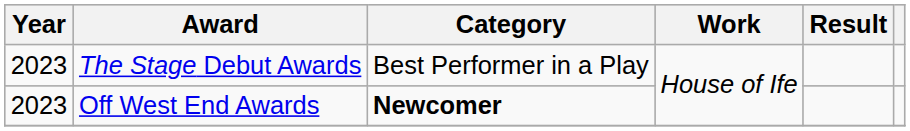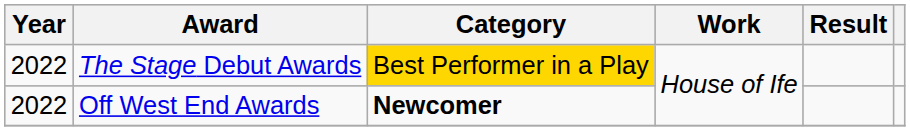 <table class="wikitable plainrowheaders">
 <tr>
 <th>Year</th>
 <th>Award</th>
 <th>Category</th>
 <th>Work</th>
 <th>Result</th>
 <th></th>
 </tr>
 <tr>
-<td>2023</td>
+<td>2022</td>
 <td><a href='#'><em>The Stage</em> Debut Awards</a></td>
-<td>Best Performer in a Play</td>
+<td style="background: gold;">Best Performer in a Play</td>
 <td rowspan="2"><em>House of Ife</em></td>
 <td></td>
 <td></td>
 </tr>
 <tr>
-<td>2023</td>
+<td>2022</td>
 <td><a href='#'>Off West End Awards</a></td>
 <td><strong>Newcomer</strong></td>
 <td></td>
 <td></td>
 </tr>
 <tr>
 </tr>
 </table>
